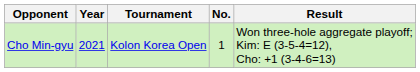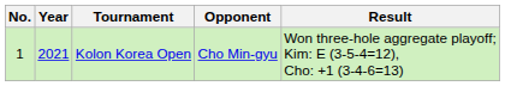 <table class="wikitable" style="font-size:95%;">
 <tr>
-<th>Opponent</th>
+<th>No.</th>
 <th>Year</th>
 <th>Tournament</th>
-<th>No.</th>
+<th>Opponent</th>
 <th>Result</th>
 </tr>
 <tr style="background:#D0F0C0;">
-<td> <a href='#'>Cho Min-gyu</a></td>
+<td align=center>1</td>
 <td><a href='#'>2021</a></td>
 <td><a href='#'>Kolon Korea Open</a></td>
-<td align=center>1</td>
+<td> <a href='#'>Cho Min-gyu</a></td>
 <td>Won three-hole aggregate playoff;<br>Kim: E (3-5-4=12),<br>Cho: +1 (3-4-6=13)</td>
 </tr>
 </table>
